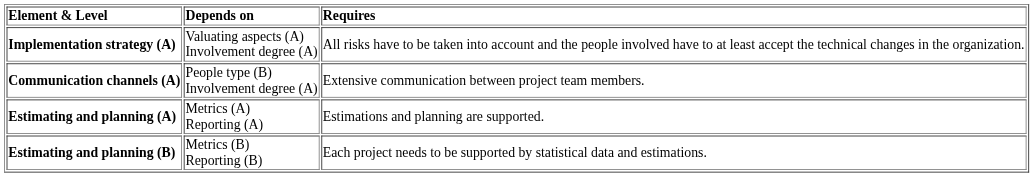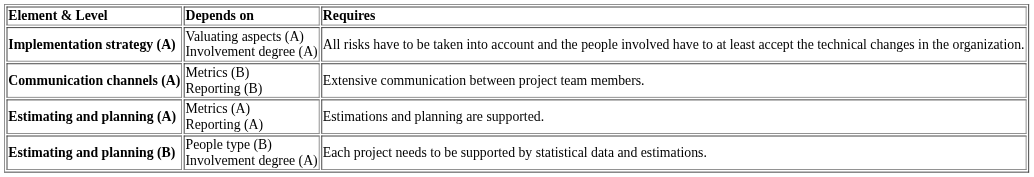 <table style="text-align:left" border="1">
 <tr>
 <th>Element & Level</th>
 <th>Depends on</th>
 <th>Requires</th>
 </tr>
 <tr>
 <td><strong>Implementation strategy (A)</strong></td>
 <td>Valuating aspects (A)<br>Involvement degree (A)</td>
 <td>All risks have to be taken into account and the people involved have to at least accept the technical changes in the organization.</td>
 </tr>
 <tr>
 <td><strong>Communication channels (A)</strong></td>
-<td>People type (B)<br>Involvement degree (A)</td>
+<td>Metrics (B)<br>Reporting (B)</td>
 <td>Extensive communication between project team members.</td>
 </tr>
 <tr>
 <td><strong>Estimating and planning (A)</strong></td>
 <td>Metrics (A)<br>Reporting (A)</td>
 <td>Estimations and planning are supported.</td>
 </tr>
 <tr>
 <td><strong>Estimating and planning (B)</strong></td>
-<td>Metrics (B)<br>Reporting (B)</td>
+<td>People type (B)<br>Involvement degree (A)</td>
 <td>Each project needs to be supported by statistical data and estimations.</td>
 </tr>
 </table>
